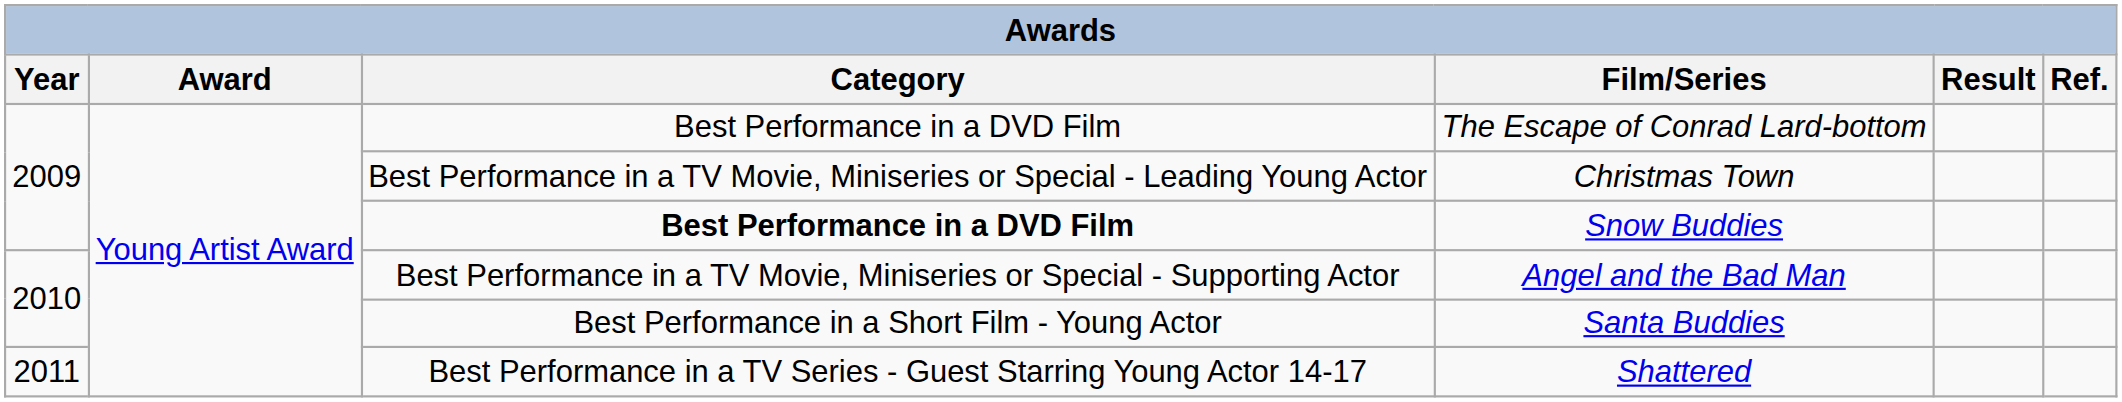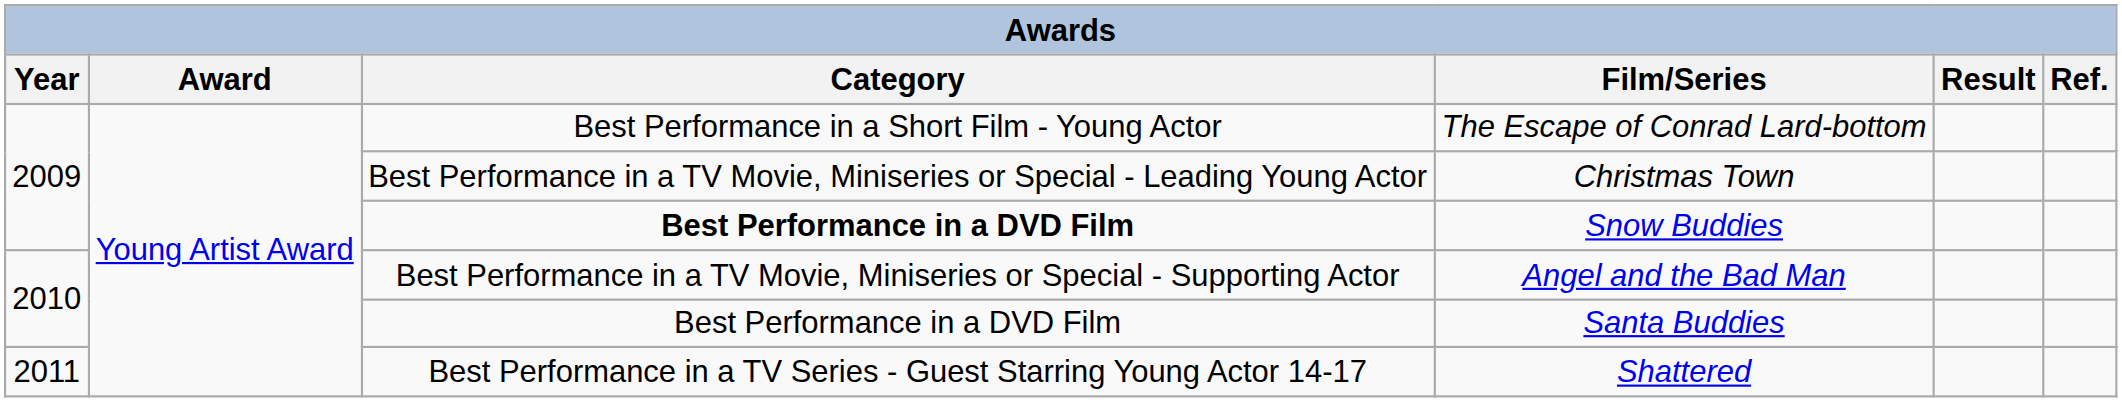 <table class="wikitable" style="text-align: center; font-size: 90%; background: #f9f9f9">
 <tr align="center">
 <th colspan=6 style="background:#B0C4DE;">Awards</th>
 </tr>
 <tr align="center">
 <th>Year</th>
 <th>Award</th>
 <th>Category</th>
 <th>Film/Series</th>
 <th>Result</th>
 <th>Ref.</th>
 </tr>
 <tr>
 <td rowspan=3>2009</td>
 <td rowspan=6><a href='#'>Young Artist Award</a></td>
-<td>Best Performance in a DVD Film</td>
+<td>Best Performance in a Short Film - Young Actor</td>
 <td><em>The Escape of Conrad Lard-bottom</em></td>
 <td></td>
 <td align=center></td>
 </tr>
 <tr>
 <td>Best Performance in a TV Movie, Miniseries or Special - Leading Young Actor</td>
 <td><em>Christmas Town</em></td>
 <td></td>
 <td align=center></td>
 </tr>
 <tr>
 <td><strong>Best Performance in a DVD Film</strong></td>
 <td><em><a href='#'>Snow Buddies</a></em></td>
 <td></td>
 <td align=center></td>
 </tr>
 <tr>
 <td rowspan=2>2010</td>
 <td>Best Performance in a TV Movie, Miniseries or Special - Supporting Actor</td>
 <td><em><a href='#'>Angel and the Bad Man</a></em></td>
 <td></td>
 <td align=center></td>
 </tr>
 <tr>
-<td>Best Performance in a Short Film - Young Actor</td>
+<td>Best Performance in a DVD Film</td>
 <td><em><a href='#'>Santa Buddies</a></em></td>
 <td></td>
 <td align=center></td>
 </tr>
 <tr>
 <td>2011</td>
 <td>Best Performance in a TV Series - Guest Starring Young Actor 14-17</td>
 <td><em><a href='#'>Shattered</a></em></td>
 <td></td>
 <td align=center></td>
 </tr>
 </table>
